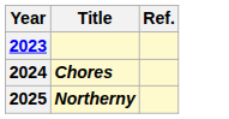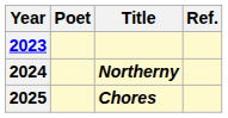 <table class="wikitable sortable mw-collapsible">
 <tr>
 <th>Year</th>
+<th>Poet</th>
 <th>Title</th>
 <th>Ref.</th>
 </tr>
 <tr style="background:LemonChiffon;">
 <th><a href='#'>2023</a></th>
+<td><strong></strong></td>
 <td><strong><em></em></strong></td>
 <td></td>
 </tr>
 <tr style="background:LemonChiffon;">
 <th>2024</th>
-<td><strong><em>Chores</em></strong></td>
+<td><strong></strong></td>
+<td><strong><em>Northerny</em></strong></td>
 <td></td>
 </tr>
 <tr style="background:LemonChiffon;">
 <th>2025</th>
-<td><strong><em>Northerny</em></strong></td>
+<td><strong></strong></td>
+<td><strong><em>Chores</em></strong></td>
 <td></td>
 </tr>
 </table>
